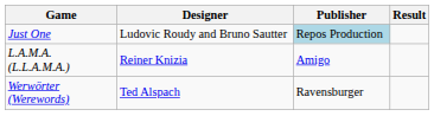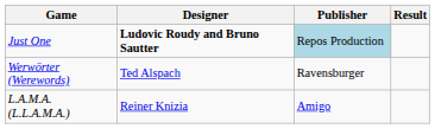 <table class="wikitable">
 <tr>
 <th style="width:140px;">Game</th>
 <th style="width:225px;">Designer</th>
 <th style="width:120px;">Publisher</th>
 <th>Result</th>
 </tr>
 <tr>
 <td><a href='#'><em>Just One</em></a></td>
-<td>Ludovic Roudy and Bruno Sautter</td>
+<td><strong>Ludovic Roudy and Bruno Sautter</strong></td>
 <td style="background: lightblue;">Repos Production</td>
+<td></td>
+</tr>
+<tr>
+<td><em><a href='#'>Werwörter (Werewords)</a></em></td>
+<td><a href='#'>Ted Alspach</a></td>
+<td>Ravensburger</td>
 <td></td>
 </tr>
 <tr>
 <td><em>L.A.M.A. (L.L.A.M.A.)</em></td>
 <td><a href='#'>Reiner Knizia</a></td>
 <td><a href='#'>Amigo</a></td>
 <td></td>
 </tr>
-<tr>
-<td><em><a href='#'>Werwörter (Werewords)</a></em></td>
-<td><a href='#'>Ted Alspach</a></td>
-<td>Ravensburger</td>
-<td></td>
-</tr>
 </table>
